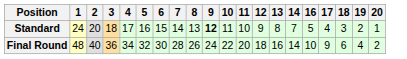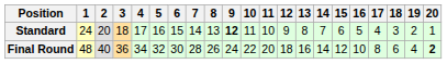 <table class="wikitable" style="font-size: 85%;">
 <tr align="center">
 <th>Position</th>
 <th>1</th>
 <th>2</th>
 <th>3</th>
 <th>4</th>
 <th>5</th>
 <th>6</th>
 <th>7</th>
 <th>8</th>
 <th>9</th>
 <th>10</th>
 <th>11</th>
 <th>12</th>
 <th>13</th>
 <th>14</th>
+<th>15</th>
 <th>16</th>
 <th>17</th>
 <th>18</th>
 <th>19</th>
 <th>20</th>
 </tr>
 <tr align="center">
 <th>Standard</th>
 <td style="background:#FFFFBF;">24</td>
 <td style="background:#DFDFDF;">20</td>
 <td style="background:#FFDF9F;">18</td>
 <td style="background:#DFFFDF;">17</td>
 <td style="background:#DFFFDF;">16</td>
 <td style="background:#DFFFDF;">15</td>
 <td style="background:#DFFFDF;">14</td>
 <td style="background:#DFFFDF;">13</td>
 <td style="background:#DFFFDF;"><strong>12</strong></td>
 <td style="background:#DFFFDF;">11</td>
 <td style="background:#DFFFDF;">10</td>
 <td style="background:#DFFFDF;">9</td>
 <td style="background:#DFFFDF;">8</td>
 <td style="background:#DFFFDF;">7</td>
+<td style="background:#DFFFDF;">6</td>
 <td style="background:#DFFFDF;">5</td>
 <td style="background:#DFFFDF;">4</td>
 <td style="background:#DFFFDF;">3</td>
 <td style="background:#DFFFDF;">2</td>
 <td style="background:#DFFFDF;">1</td>
 </tr>
 <tr align="center">
 <th>Final Round</th>
 <td style="background:#FFFFBF;">48</td>
 <td style="background:#DFDFDF;">40</td>
 <td style="background:#FFDF9F;">36</td>
 <td style="background:#DFFFDF;">34</td>
 <td style="background:#DFFFDF;">32</td>
 <td style="background:#DFFFDF;">30</td>
 <td style="background:#DFFFDF;">28</td>
 <td style="background:#DFFFDF;">26</td>
 <td style="background:#DFFFDF;">24</td>
 <td style="background:#DFFFDF;">22</td>
 <td style="background:#DFFFDF;">20</td>
 <td style="background:#DFFFDF;">18</td>
 <td style="background:#DFFFDF;">16</td>
 <td style="background:#DFFFDF;">14</td>
+<td style="background:#DFFFDF;">12</td>
 <td style="background:#DFFFDF;">10</td>
-<td style="background:#DFFFDF;">9</td>
+<td style="background:#DFFFDF;">8</td>
 <td style="background:#DFFFDF;">6</td>
 <td style="background:#DFFFDF;">4</td>
-<td style="background:#DFFFDF;">2</td>
+<td style="background:#DFFFDF;"><strong>2</strong></td>
 </tr>
 </table>
